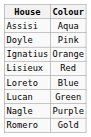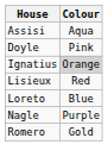 <table class="wikitable">
 <tr>
 <th>House</th>
 <th>Colour</th>
 </tr>
 <tr>
 <td>Assisi</td>
 <td align="center">Aqua<br></td>
 </tr>
 <tr>
 <td>Doyle</td>
 <td align="center">Pink<br></td>
 </tr>
 <tr>
 <td>Ignatius</td>
-<td align="center">Orange<br></td>
+<td align="center" style="background: lightgrey;">Orange<br></td>
 </tr>
 <tr>
 <td>Lisieux</td>
 <td align="center">Red<br></td>
 </tr>
 <tr>
 <td>Loreto</td>
 <td align="center">Blue<br></td>
 </tr>
 <tr>
-<td>Lucan</td>
-<td align="center">Green<br></td>
-</tr>
-<tr>
 <td>Nagle</td>
 <td align="center">Purple<br></td>
 </tr>
 <tr>
 <td>Romero</td>
 <td align="center">Gold<br></td>
 </tr>
 </table>
